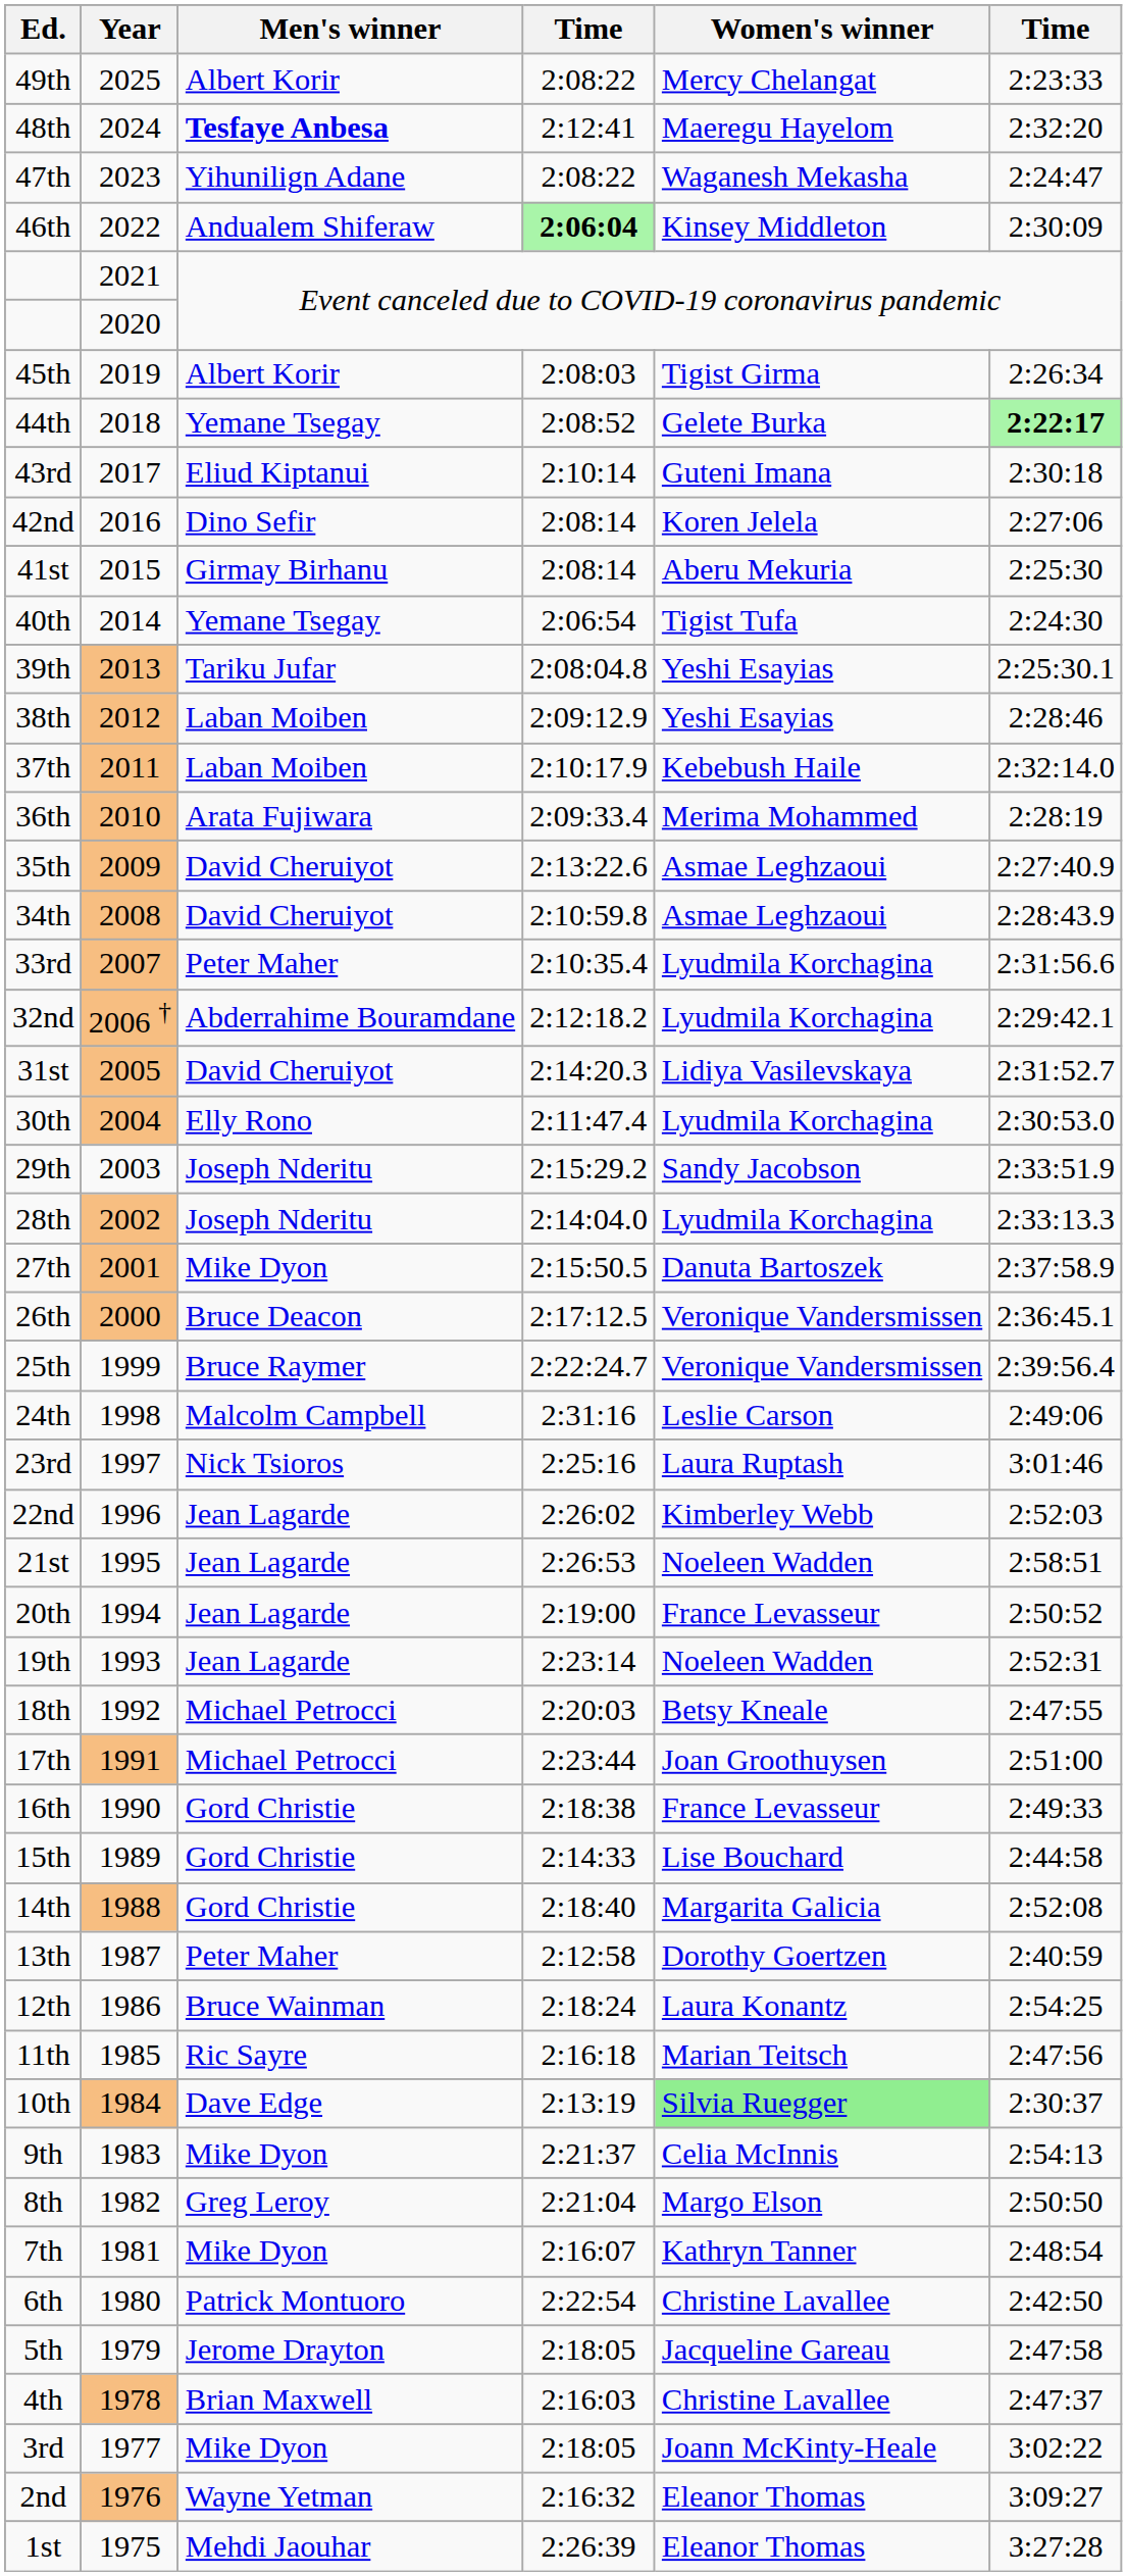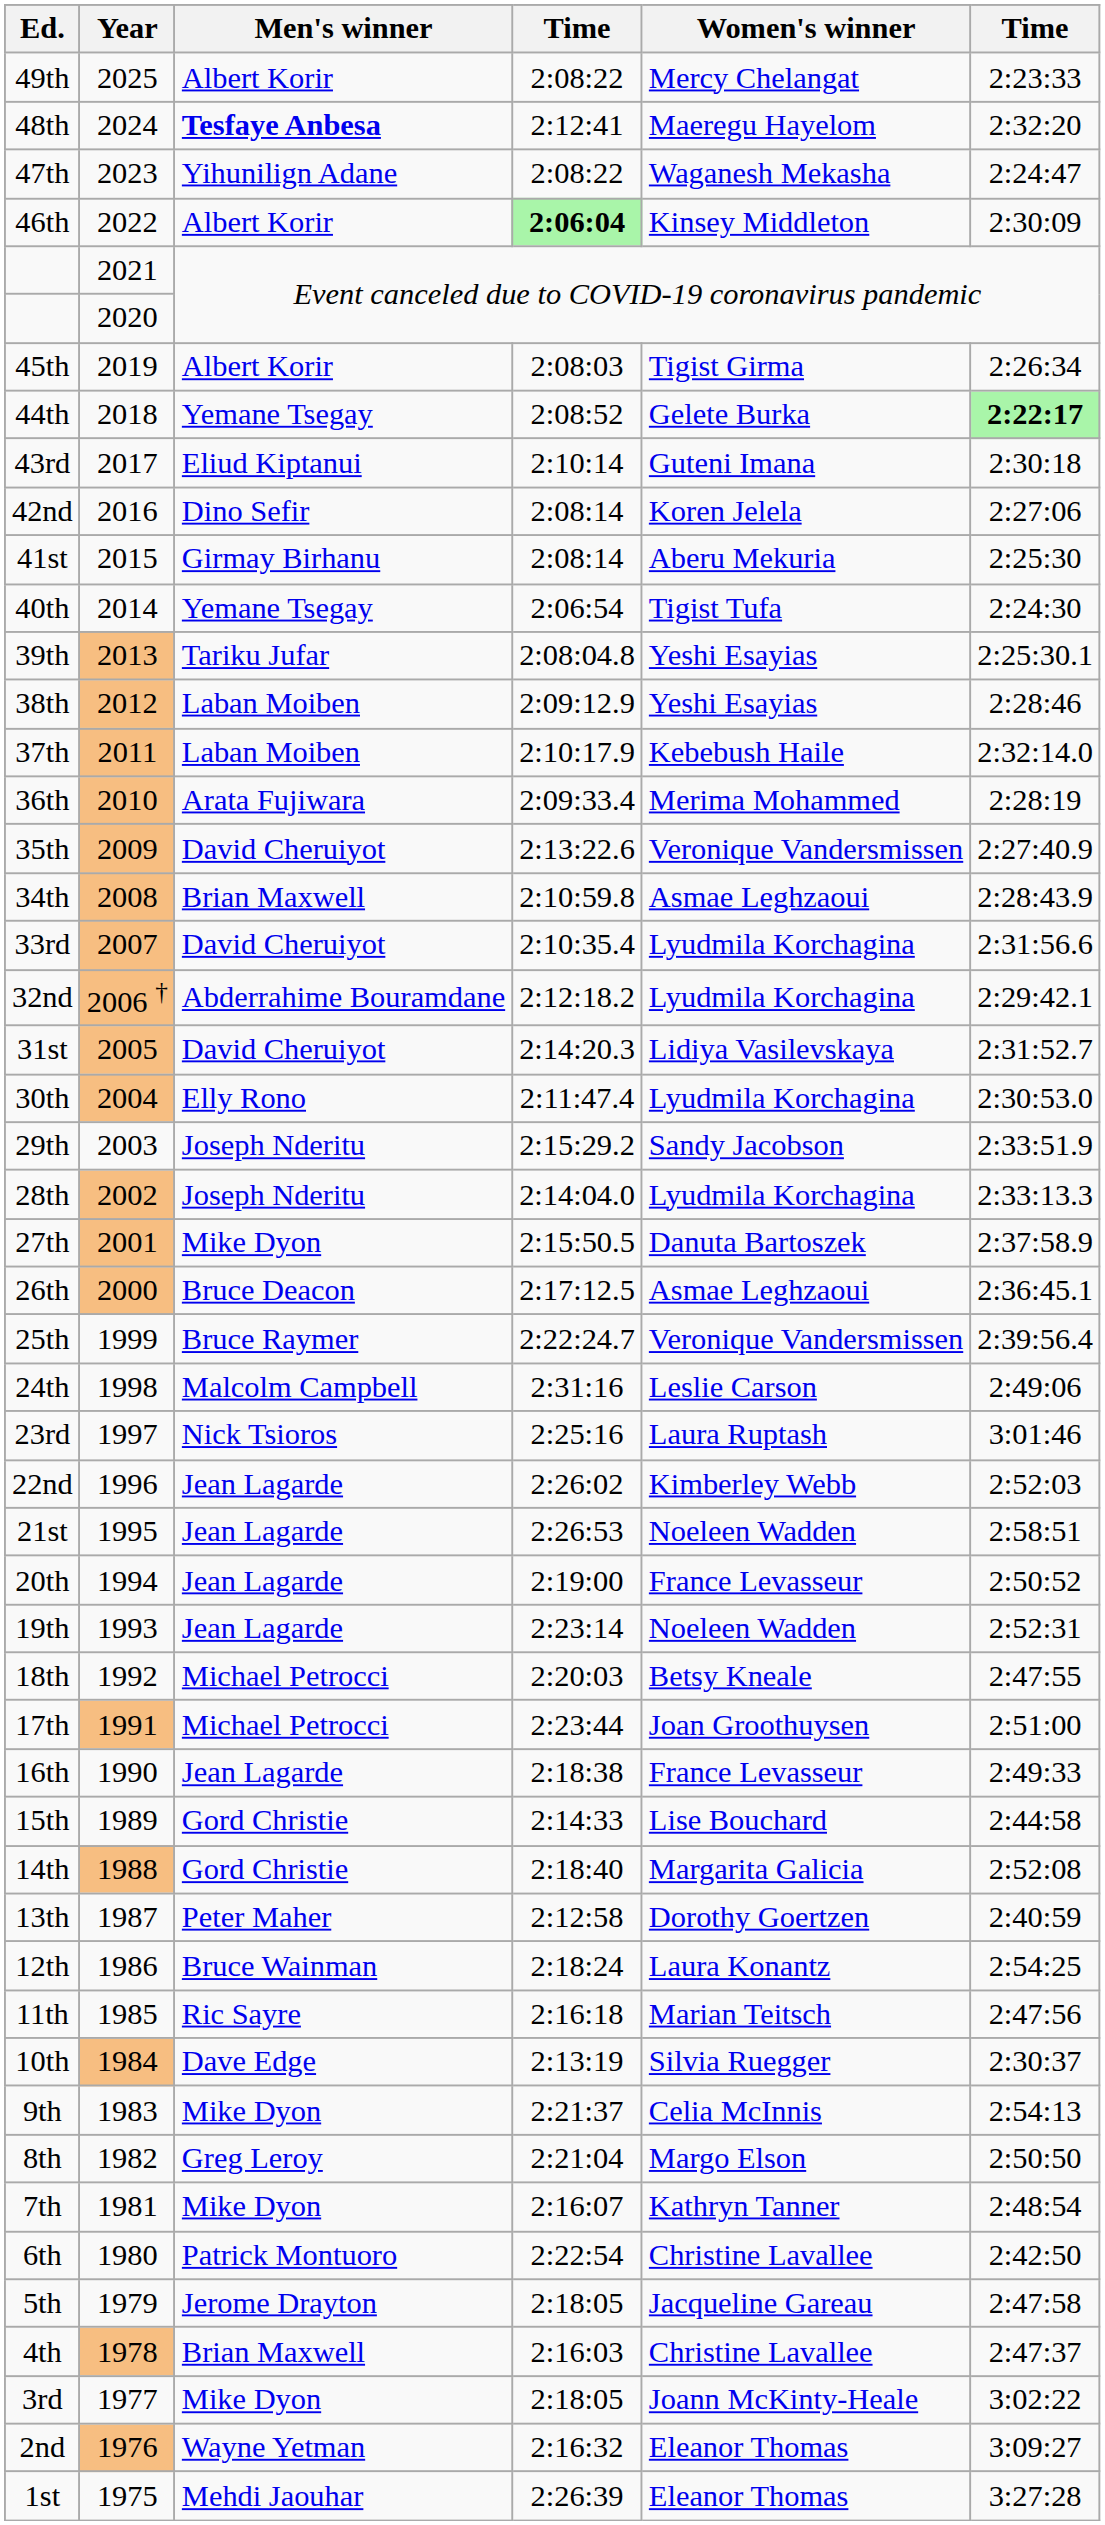 <table class="wikitable sortable" style="text-align:center">
 <tr>
 <th class="unsortable">Ed.</th>
 <th>Year</th>
 <th>Men's winner</th>
 <th>Time</th>
 <th>Women's winner</th>
 <th>Time</th>
 </tr>
 <tr>
 <td>49th</td>
 <td>2025</td>
 <td align=left> <a href='#'>Albert Korir</a></td>
 <td>2:08:22</td>
 <td align=left> <a href='#'>Mercy Chelangat</a></td>
 <td>2:23:33</td>
 </tr>
 <tr>
 <td>48th</td>
 <td>2024</td>
 <td align=left><strong> <a href='#'>Tesfaye Anbesa</a></strong></td>
 <td>2:12:41</td>
 <td align=left> <a href='#'>Maeregu Hayelom</a></td>
 <td>2:32:20</td>
 </tr>
 <tr>
 <td>47th</td>
 <td>2023</td>
 <td align=left> <a href='#'>Yihunilign Adane</a></td>
 <td>2:08:22</td>
 <td align=left> <a href='#'>Waganesh Mekasha</a></td>
 <td>2:24:47</td>
 </tr>
 <tr>
 <td>46th</td>
 <td>2022</td>
-<td align=left> <a href='#'>Andualem Shiferaw</a></td>
+<td align=left> <a href='#'>Albert Korir</a></td>
 <td bgcolor=#A9F5A9><strong>2:06:04</strong></td>
 <td align=left> <a href='#'>Kinsey Middleton</a></td>
 <td>2:30:09</td>
 </tr>
 <tr>
 <td></td>
 <td>2021</td>
 <td colspan="6" rowspan="2" align="center"><em>Event canceled due to COVID-19 coronavirus pandemic</em>  </td>
 </tr>
 <tr>
 <td></td>
 <td>2020</td>
 </tr>
 <tr>
 <td>45th</td>
 <td>2019</td>
 <td align=left> <a href='#'>Albert Korir</a></td>
 <td>2:08:03</td>
 <td align=left> <a href='#'>Tigist Girma</a></td>
 <td>2:26:34</td>
 </tr>
 <tr>
 <td>44th</td>
 <td>2018</td>
 <td align=left> <a href='#'>Yemane Tsegay</a></td>
 <td>2:08:52</td>
 <td align=left> <a href='#'>Gelete Burka</a></td>
 <td bgcolor=#A9F5A9><strong>2:22:17</strong></td>
 </tr>
 <tr>
 <td>43rd</td>
 <td>2017</td>
 <td align=left> <a href='#'>Eliud Kiptanui</a></td>
 <td>2:10:14</td>
 <td align=left> <a href='#'>Guteni Imana</a></td>
 <td>2:30:18</td>
 </tr>
 <tr>
 <td>42nd</td>
 <td>2016</td>
 <td align=left> <a href='#'>Dino Sefir</a></td>
 <td>2:08:14</td>
 <td align=left> <a href='#'>Koren Jelela</a></td>
 <td>2:27:06</td>
 </tr>
 <tr>
 <td>41st</td>
 <td>2015</td>
 <td align=left> <a href='#'>Girmay Birhanu</a></td>
 <td>2:08:14</td>
 <td align=left> <a href='#'>Aberu Mekuria</a></td>
 <td>2:25:30</td>
 </tr>
 <tr>
 <td>40th</td>
 <td>2014</td>
 <td align=left> <a href='#'>Yemane Tsegay</a></td>
 <td>2:06:54</td>
 <td align=left> <a href='#'>Tigist Tufa</a></td>
 <td>2:24:30</td>
 </tr>
 <tr>
 <td>39th</td>
 <td bgcolor=#F7BE81>2013</td>
 <td align=left> <a href='#'>Tariku Jufar</a></td>
 <td>2:08:04.8</td>
 <td align=left> <a href='#'>Yeshi Esayias</a></td>
 <td>2:25:30.1</td>
 </tr>
 <tr>
 <td>38th</td>
 <td bgcolor=#F7BE81>2012</td>
 <td align=left> <a href='#'>Laban Moiben</a></td>
 <td>2:09:12.9</td>
 <td align=left> <a href='#'>Yeshi Esayias</a></td>
 <td>2:28:46</td>
 </tr>
 <tr>
 <td>37th</td>
 <td bgcolor=#F7BE81>2011</td>
 <td align=left> <a href='#'>Laban Moiben</a></td>
 <td>2:10:17.9</td>
 <td align=left> <a href='#'>Kebebush Haile</a></td>
 <td>2:32:14.0</td>
 </tr>
 <tr>
 <td>36th</td>
 <td bgcolor=#F7BE81>2010</td>
 <td align=left> <a href='#'>Arata Fujiwara</a></td>
 <td>2:09:33.4</td>
 <td align=left> <a href='#'>Merima Mohammed</a></td>
 <td>2:28:19</td>
 </tr>
 <tr>
 <td>35th</td>
 <td bgcolor=#F7BE81>2009</td>
 <td align=left> <a href='#'>David Cheruiyot</a></td>
 <td>2:13:22.6</td>
-<td align=left> <a href='#'>Asmae Leghzaoui</a></td>
+<td align=left> <a href='#'>Veronique Vandersmissen</a></td>
 <td>2:27:40.9</td>
 </tr>
 <tr>
 <td>34th</td>
 <td bgcolor=#F7BE81>2008</td>
-<td align=left> <a href='#'>David Cheruiyot</a></td>
+<td align=left> <a href='#'>Brian Maxwell</a></td>
 <td>2:10:59.8</td>
 <td align=left> <a href='#'>Asmae Leghzaoui</a></td>
 <td>2:28:43.9</td>
 </tr>
 <tr>
 <td>33rd</td>
 <td bgcolor=#F7BE81>2007</td>
-<td align=left> <a href='#'>Peter Maher</a></td>
+<td align=left> <a href='#'>David Cheruiyot</a></td>
 <td>2:10:35.4</td>
 <td align=left> <a href='#'>Lyudmila Korchagina</a></td>
 <td>2:31:56.6</td>
 </tr>
 <tr>
 <td>32nd</td>
 <td bgcolor=#F7BE81>2006 <sup>†</sup></td>
 <td align=left> <a href='#'>Abderrahime Bouramdane</a></td>
 <td>2:12:18.2</td>
 <td align=left> <a href='#'>Lyudmila Korchagina</a></td>
 <td>2:29:42.1</td>
 </tr>
 <tr>
 <td>31st</td>
 <td bgcolor=#F7BE81>2005</td>
 <td align=left> <a href='#'>David Cheruiyot</a></td>
 <td>2:14:20.3</td>
 <td align=left> <a href='#'>Lidiya Vasilevskaya</a></td>
 <td>2:31:52.7</td>
 </tr>
 <tr>
 <td>30th</td>
 <td bgcolor=#F7BE81>2004</td>
 <td align=left> <a href='#'>Elly Rono</a></td>
 <td>2:11:47.4</td>
 <td align=left> <a href='#'>Lyudmila Korchagina</a></td>
 <td>2:30:53.0</td>
 </tr>
 <tr>
 <td>29th</td>
 <td>2003</td>
 <td align=left> <a href='#'>Joseph Nderitu</a></td>
 <td>2:15:29.2</td>
 <td align=left> <a href='#'>Sandy Jacobson</a></td>
 <td>2:33:51.9</td>
 </tr>
 <tr>
 <td>28th</td>
 <td bgcolor=#F7BE81>2002</td>
 <td align=left> <a href='#'>Joseph Nderitu</a></td>
 <td>2:14:04.0</td>
 <td align=left> <a href='#'>Lyudmila Korchagina</a></td>
 <td>2:33:13.3</td>
 </tr>
 <tr>
 <td>27th</td>
 <td bgcolor=#F7BE81>2001</td>
 <td align=left> <a href='#'>Mike Dyon</a></td>
 <td>2:15:50.5</td>
 <td align=left> <a href='#'>Danuta Bartoszek</a></td>
 <td>2:37:58.9</td>
 </tr>
 <tr>
 <td>26th</td>
 <td bgcolor=#F7BE81>2000</td>
 <td align=left> <a href='#'>Bruce Deacon</a></td>
 <td>2:17:12.5</td>
-<td align=left> <a href='#'>Veronique Vandersmissen</a></td>
+<td align=left> <a href='#'>Asmae Leghzaoui</a></td>
 <td>2:36:45.1</td>
 </tr>
 <tr>
 <td>25th</td>
 <td>1999</td>
 <td align=left> <a href='#'>Bruce Raymer</a></td>
 <td>2:22:24.7</td>
 <td align=left> <a href='#'>Veronique Vandersmissen</a></td>
 <td>2:39:56.4</td>
 </tr>
 <tr>
 <td>24th</td>
 <td>1998</td>
 <td align=left> <a href='#'>Malcolm Campbell</a></td>
 <td>2:31:16</td>
 <td align=left> <a href='#'>Leslie Carson</a></td>
 <td>2:49:06</td>
 </tr>
 <tr>
 <td>23rd</td>
 <td>1997</td>
 <td align=left> <a href='#'>Nick Tsioros</a></td>
 <td>2:25:16</td>
 <td align=left> <a href='#'>Laura Ruptash</a></td>
 <td>3:01:46</td>
 </tr>
 <tr>
 <td>22nd</td>
 <td>1996</td>
 <td align=left> <a href='#'>Jean Lagarde</a></td>
 <td>2:26:02</td>
 <td align=left> <a href='#'>Kimberley Webb</a></td>
 <td>2:52:03</td>
 </tr>
 <tr>
 <td>21st</td>
 <td>1995</td>
 <td align=left> <a href='#'>Jean Lagarde</a></td>
 <td>2:26:53</td>
 <td align=left> <a href='#'>Noeleen Wadden</a></td>
 <td>2:58:51</td>
 </tr>
 <tr>
 <td>20th</td>
 <td>1994</td>
 <td align=left> <a href='#'>Jean Lagarde</a></td>
 <td>2:19:00</td>
 <td align=left> <a href='#'>France Levasseur</a></td>
 <td>2:50:52</td>
 </tr>
 <tr>
 <td>19th</td>
 <td>1993</td>
 <td align=left> <a href='#'>Jean Lagarde</a></td>
 <td>2:23:14</td>
 <td align=left> <a href='#'>Noeleen Wadden</a></td>
 <td>2:52:31</td>
 </tr>
 <tr>
 <td>18th</td>
 <td>1992</td>
 <td align=left> <a href='#'>Michael Petrocci</a></td>
 <td>2:20:03</td>
 <td align=left> <a href='#'>Betsy Kneale</a></td>
 <td>2:47:55</td>
 </tr>
 <tr>
 <td>17th</td>
 <td bgcolor=#F7BE81>1991</td>
 <td align=left> <a href='#'>Michael Petrocci</a></td>
 <td>2:23:44</td>
 <td align=left> <a href='#'>Joan Groothuysen</a></td>
 <td>2:51:00</td>
 </tr>
 <tr>
 <td>16th</td>
 <td>1990</td>
-<td align=left> <a href='#'>Gord Christie</a></td>
+<td align=left> <a href='#'>Jean Lagarde</a></td>
 <td>2:18:38</td>
 <td align=left> <a href='#'>France Levasseur</a></td>
 <td>2:49:33</td>
 </tr>
 <tr>
 <td>15th</td>
 <td>1989</td>
 <td align=left> <a href='#'>Gord Christie</a></td>
 <td>2:14:33</td>
 <td align=left> <a href='#'>Lise Bouchard</a></td>
 <td>2:44:58</td>
 </tr>
 <tr>
 <td>14th</td>
 <td bgcolor=#F7BE81>1988</td>
 <td align=left> <a href='#'>Gord Christie</a></td>
 <td>2:18:40</td>
 <td align=left> <a href='#'>Margarita Galicia</a></td>
 <td>2:52:08</td>
 </tr>
 <tr>
 <td>13th</td>
 <td>1987</td>
 <td align=left> <a href='#'>Peter Maher</a></td>
 <td>2:12:58</td>
 <td align=left> <a href='#'>Dorothy Goertzen</a></td>
 <td>2:40:59</td>
 </tr>
 <tr>
 <td>12th</td>
 <td>1986</td>
 <td align=left> <a href='#'>Bruce Wainman</a></td>
 <td>2:18:24</td>
 <td align=left> <a href='#'>Laura Konantz</a></td>
 <td>2:54:25</td>
 </tr>
 <tr>
 <td>11th</td>
 <td>1985</td>
 <td align=left> <a href='#'>Ric Sayre</a></td>
 <td>2:16:18</td>
 <td align=left> <a href='#'>Marian Teitsch</a></td>
 <td>2:47:56</td>
 </tr>
 <tr>
 <td>10th</td>
 <td bgcolor=#F7BE81>1984</td>
 <td align=left> <a href='#'>Dave Edge</a></td>
 <td>2:13:19</td>
-<td align=left style="background: lightgreen;"> <a href='#'>Silvia Ruegger</a></td>
+<td align=left> <a href='#'>Silvia Ruegger</a></td>
 <td>2:30:37</td>
 </tr>
 <tr>
 <td>9th</td>
 <td>1983</td>
 <td align=left> <a href='#'>Mike Dyon</a></td>
 <td>2:21:37</td>
 <td align=left> <a href='#'>Celia McInnis</a></td>
 <td>2:54:13</td>
 </tr>
 <tr>
 <td>8th</td>
 <td>1982</td>
 <td align=left> <a href='#'>Greg Leroy</a></td>
 <td>2:21:04</td>
 <td align=left> <a href='#'>Margo Elson</a></td>
 <td>2:50:50</td>
 </tr>
 <tr>
 <td>7th</td>
 <td>1981</td>
 <td align=left> <a href='#'>Mike Dyon</a></td>
 <td>2:16:07</td>
 <td align=left> <a href='#'>Kathryn Tanner</a></td>
 <td>2:48:54</td>
 </tr>
 <tr>
 <td>6th</td>
 <td>1980</td>
 <td align=left> <a href='#'>Patrick Montuoro</a></td>
 <td>2:22:54</td>
 <td align=left> <a href='#'>Christine Lavallee</a></td>
 <td>2:42:50</td>
 </tr>
 <tr>
 <td>5th</td>
 <td>1979</td>
 <td align=left> <a href='#'>Jerome Drayton</a></td>
 <td>2:18:05</td>
 <td align=left> <a href='#'>Jacqueline Gareau</a></td>
 <td>2:47:58</td>
 </tr>
 <tr>
 <td>4th</td>
 <td bgcolor=#F7BE81>1978</td>
 <td align=left> <a href='#'>Brian Maxwell</a></td>
 <td>2:16:03</td>
 <td align=left> <a href='#'>Christine Lavallee</a></td>
 <td>2:47:37</td>
 </tr>
 <tr>
 <td>3rd</td>
 <td>1977</td>
 <td align=left> <a href='#'>Mike Dyon</a></td>
 <td>2:18:05</td>
 <td align=left> <a href='#'>Joann McKinty-Heale</a></td>
 <td>3:02:22</td>
 </tr>
 <tr>
 <td>2nd</td>
 <td bgcolor=#F7BE81>1976</td>
 <td align=left> <a href='#'>Wayne Yetman</a></td>
 <td>2:16:32</td>
 <td align=left> <a href='#'>Eleanor Thomas</a></td>
 <td>3:09:27</td>
 </tr>
 <tr>
 <td>1st</td>
 <td>1975</td>
 <td align=left> <a href='#'>Mehdi Jaouhar</a></td>
 <td>2:26:39</td>
 <td align=left> <a href='#'>Eleanor Thomas</a></td>
 <td>3:27:28</td>
 </tr>
 </table>
